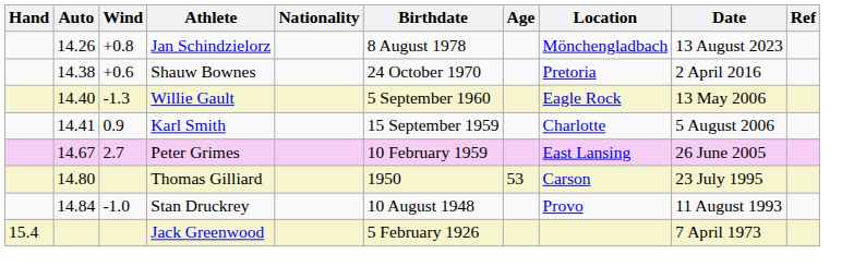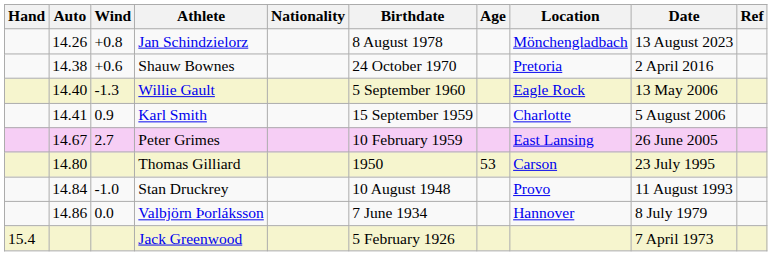 <table class="wikitable">
 <tr>
 <th>Hand</th>
 <th>Auto</th>
 <th>Wind</th>
 <th>Athlete</th>
 <th>Nationality</th>
 <th>Birthdate</th>
 <th>Age</th>
 <th>Location</th>
 <th>Date</th>
 <th>Ref</th>
 </tr>
 <tr>
 <td></td>
 <td>14.26</td>
 <td>+0.8</td>
 <td><a href='#'>Jan Schindzielorz</a></td>
 <td></td>
 <td>8 August 1978</td>
 <td></td>
 <td><a href='#'>Mönchengladbach</a></td>
 <td>13 August 2023</td>
 <td></td>
 </tr>
 <tr>
 <td></td>
 <td>14.38</td>
 <td>+0.6</td>
 <td>Shauw Bownes</td>
 <td></td>
 <td>24 October 1970</td>
 <td></td>
 <td><a href='#'>Pretoria</a></td>
 <td>2 April 2016</td>
 <td></td>
 </tr>
 <tr bgcolor=#f6F5CE>
 <td></td>
 <td>14.40</td>
 <td>-1.3</td>
 <td><a href='#'>Willie Gault</a></td>
 <td></td>
 <td>5 September 1960</td>
 <td></td>
 <td><a href='#'>Eagle Rock</a></td>
 <td>13 May 2006</td>
 <td></td>
 </tr>
 <tr>
 <td></td>
 <td>14.41</td>
 <td>0.9</td>
 <td><a href='#'>Karl Smith</a></td>
 <td></td>
 <td>15 September 1959</td>
 <td></td>
 <td><a href='#'>Charlotte</a></td>
 <td>5 August 2006</td>
 <td></td>
 </tr>
 <tr bgcolor=#f6CEF5>
 <td></td>
 <td>14.67</td>
 <td>2.7</td>
 <td>Peter Grimes</td>
 <td></td>
 <td>10 February 1959</td>
 <td></td>
 <td><a href='#'>East Lansing</a></td>
 <td>26 June 2005</td>
 <td></td>
 </tr>
 <tr bgcolor=#f6F5CE>
 <td></td>
 <td>14.80</td>
 <td></td>
 <td>Thomas Gilliard</td>
 <td></td>
 <td>1950</td>
 <td>53</td>
 <td><a href='#'>Carson</a></td>
 <td>23 July 1995</td>
 <td></td>
 </tr>
 <tr>
 <td></td>
 <td>14.84</td>
 <td>-1.0</td>
 <td>Stan Druckrey</td>
 <td></td>
 <td>10 August 1948</td>
 <td></td>
 <td><a href='#'>Provo</a></td>
 <td>11 August 1993</td>
 <td></td>
 </tr>
+<tr>
+<td></td>
+<td>14.86</td>
+<td>0.0</td>
+<td><a href='#'>Valbjörn Þorláksson</a></td>
+<td></td>
+<td>7 June 1934</td>
+<td></td>
+<td><a href='#'>Hannover</a></td>
+<td>8 July 1979</td>
+<td></td>
+</tr>
 <tr bgcolor=#f6F5CE>
 <td>15.4</td>
 <td></td>
 <td></td>
 <td><a href='#'>Jack Greenwood</a></td>
 <td></td>
 <td>5 February 1926</td>
 <td></td>
 <td></td>
 <td>7 April 1973</td>
 <td></td>
 </tr>
 </table>
